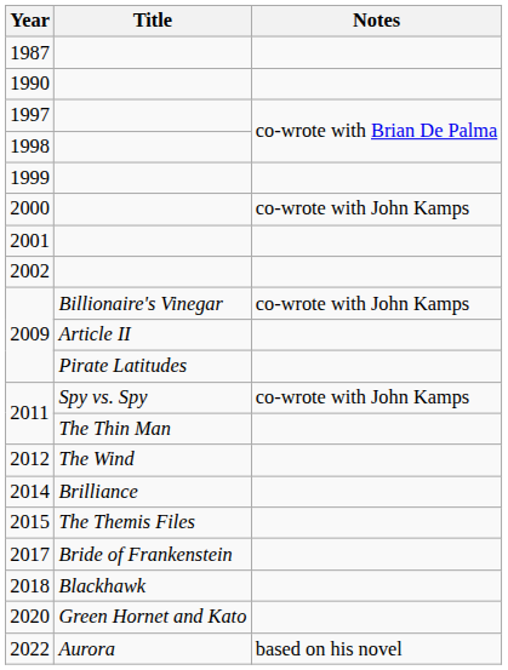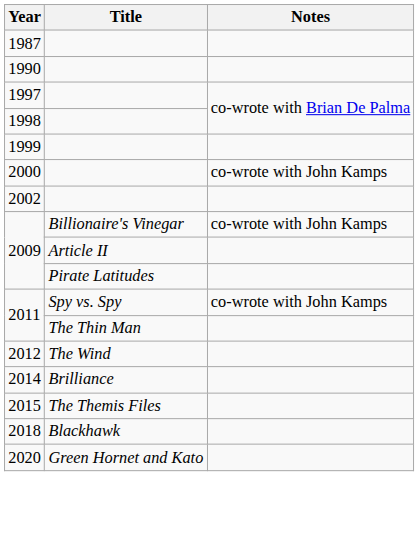 <table class="wikitable">
 <tr>
 <th>Year</th>
 <th>Title</th>
 <th class="unsortable">Notes</th>
 </tr>
 <tr>
 <td>1987</td>
 <td><em></em></td>
 <td></td>
 </tr>
 <tr>
 <td>1990</td>
 <td><em></em></td>
 <td></td>
 </tr>
 <tr>
 <td>1997</td>
 <td><em></em></td>
 <td rowspan="2">co-wrote with <a href='#'>Brian De Palma</a></td>
 </tr>
 <tr>
 <td>1998</td>
 <td><em></em></td>
 </tr>
 <tr>
 <td>1999</td>
 <td><em></em></td>
 <td></td>
 </tr>
 <tr>
 <td>2000</td>
 <td><em></em></td>
 <td>co-wrote with John Kamps</td>
-</tr>
-<tr>
-<td>2001</td>
-<td><em></em></td>
-<td></td>
 </tr>
 <tr>
 <td>2002</td>
 <td><em></em></td>
 <td></td>
 </tr>
 <tr>
 <td rowspan="3">2009</td>
 <td><em>Billionaire's Vinegar</em></td>
 <td>co-wrote with John Kamps</td>
 </tr>
 <tr>
 <td><em>Article II</em></td>
 <td></td>
 </tr>
 <tr>
 <td><em>Pirate Latitudes</em></td>
 <td></td>
 </tr>
 <tr>
 <td rowspan="2">2011</td>
 <td><em>Spy vs. Spy</em></td>
 <td>co-wrote with John Kamps</td>
 </tr>
 <tr>
 <td><em>The Thin Man</em></td>
 <td></td>
 </tr>
 <tr>
 <td>2012</td>
 <td><em>The Wind</em></td>
 <td></td>
 </tr>
 <tr>
 <td>2014</td>
 <td><em>Brilliance</em></td>
 <td></td>
 </tr>
 <tr>
 <td>2015</td>
 <td><em>The Themis Files</em></td>
 <td></td>
 </tr>
 <tr>
-<td>2017</td>
-<td><em>Bride of Frankenstein</em></td>
-<td></td>
-</tr>
-<tr>
 <td>2018</td>
 <td><em>Blackhawk</em></td>
 <td></td>
 </tr>
 <tr>
 <td>2020</td>
 <td><em>Green Hornet and Kato</em></td>
 <td></td>
 </tr>
-<tr>
-<td>2022</td>
-<td><em>Aurora</em></td>
-<td>based on his novel</td>
-</tr>
 </table>
